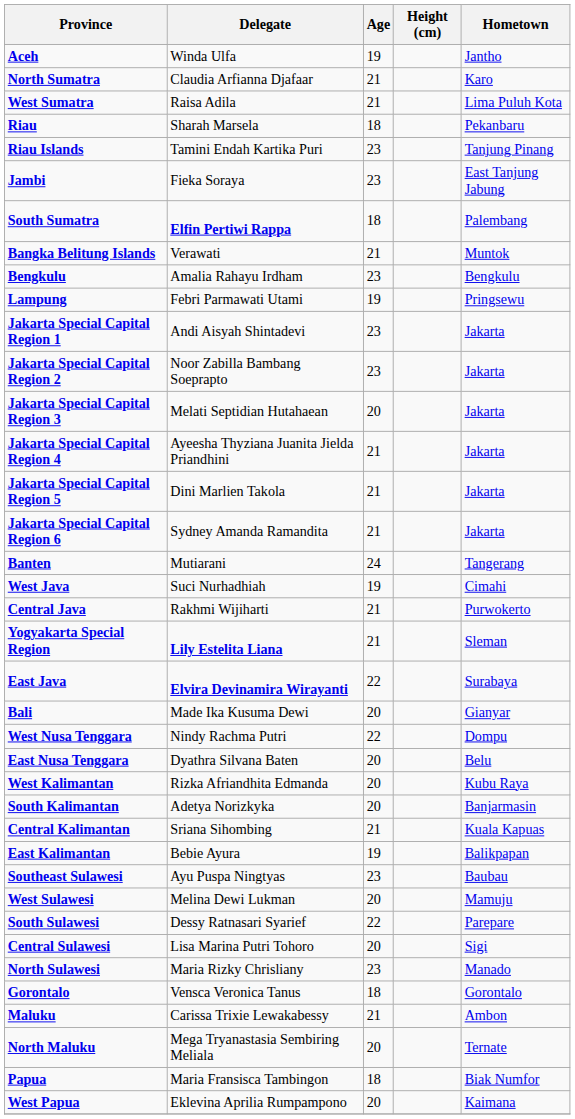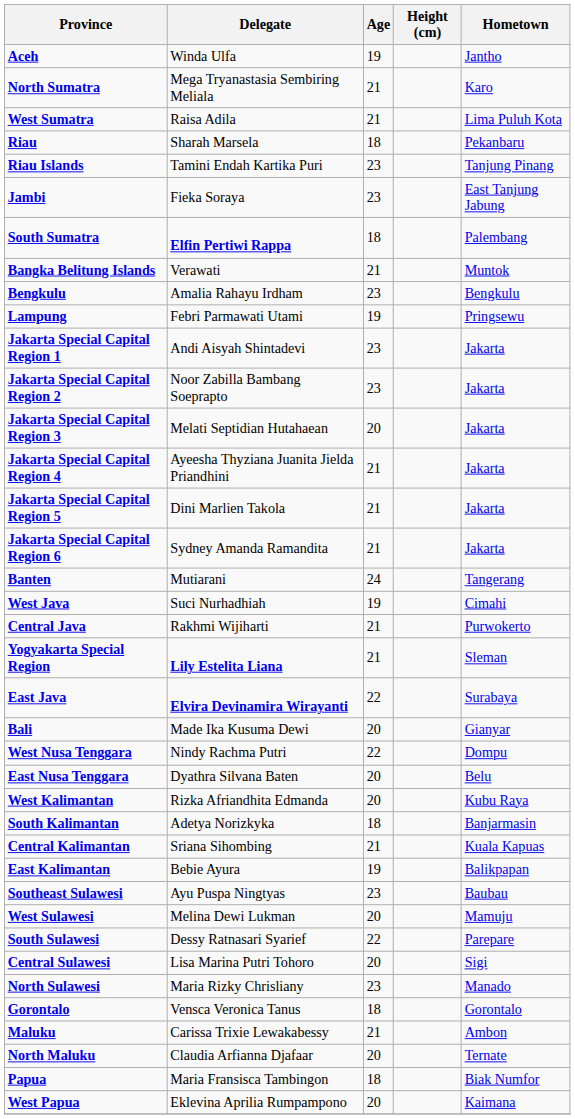 <table class="wikitable sortable" style="font-size:95%;">
 <tr>
 <th>Province</th>
 <th>Delegate</th>
 <th>Age</th>
 <th>Height (cm)</th>
 <th>Hometown</th>
 </tr>
 <tr>
 <td> <strong><a href='#'>Aceh</a></strong></td>
 <td>Winda Ulfa</td>
 <td>19</td>
 <td></td>
 <td><a href='#'>Jantho</a></td>
 </tr>
 <tr>
 <td> <strong><a href='#'>North Sumatra</a></strong></td>
-<td>Claudia Arfianna Djafaar</td>
+<td>Mega Tryanastasia Sembiring Meliala</td>
 <td>21</td>
 <td></td>
 <td><a href='#'>Karo</a></td>
 </tr>
 <tr>
 <td> <strong><a href='#'>West Sumatra</a></strong></td>
 <td>Raisa Adila</td>
 <td>21</td>
 <td></td>
 <td><a href='#'>Lima Puluh Kota</a></td>
 </tr>
 <tr>
 <td> <strong><a href='#'>Riau</a></strong></td>
 <td>Sharah Marsela</td>
 <td>18</td>
 <td></td>
 <td><a href='#'>Pekanbaru</a></td>
 </tr>
 <tr>
 <td> <strong><a href='#'>Riau Islands</a></strong></td>
 <td>Tamini Endah Kartika Puri</td>
 <td>23</td>
 <td></td>
 <td><a href='#'>Tanjung Pinang</a></td>
 </tr>
 <tr>
 <td> <strong><a href='#'>Jambi</a></strong></td>
 <td>Fieka Soraya</td>
 <td>23</td>
 <td></td>
 <td><a href='#'>East Tanjung Jabung</a></td>
 </tr>
 <tr>
 <td> <strong><a href='#'>South Sumatra</a></strong></td>
 <td><br><strong><a href='#'>Elfin Pertiwi Rappa</a></strong></td>
 <td>18</td>
 <td></td>
 <td><a href='#'>Palembang</a></td>
 </tr>
 <tr>
 <td> <strong><a href='#'>Bangka Belitung Islands</a></strong></td>
 <td>Verawati</td>
 <td>21</td>
 <td></td>
 <td><a href='#'>Muntok</a></td>
 </tr>
 <tr>
 <td> <strong><a href='#'>Bengkulu</a></strong></td>
 <td>Amalia Rahayu Irdham</td>
 <td>23</td>
 <td></td>
 <td><a href='#'>Bengkulu</a></td>
 </tr>
 <tr>
 <td> <strong><a href='#'>Lampung</a></strong></td>
 <td>Febri Parmawati Utami</td>
 <td>19</td>
 <td></td>
 <td><a href='#'>Pringsewu</a></td>
 </tr>
 <tr>
 <td> <strong><a href='#'>Jakarta Special Capital Region 1</a></strong></td>
 <td>Andi Aisyah Shintadevi</td>
 <td>23</td>
 <td></td>
 <td><a href='#'>Jakarta</a></td>
 </tr>
 <tr>
 <td> <strong><a href='#'>Jakarta Special Capital Region 2</a></strong></td>
 <td>Noor Zabilla Bambang Soeprapto</td>
 <td>23</td>
 <td></td>
 <td><a href='#'>Jakarta</a></td>
 </tr>
 <tr>
 <td> <strong><a href='#'>Jakarta Special Capital Region 3</a></strong></td>
 <td>Melati Septidian Hutahaean</td>
 <td>20</td>
 <td></td>
 <td><a href='#'>Jakarta</a></td>
 </tr>
 <tr>
 <td> <strong><a href='#'>Jakarta Special Capital Region 4</a></strong></td>
 <td>Ayeesha Thyziana Juanita Jielda Priandhini</td>
 <td>21</td>
 <td></td>
 <td><a href='#'>Jakarta</a></td>
 </tr>
 <tr>
 <td> <strong><a href='#'>Jakarta Special Capital Region 5</a></strong></td>
 <td>Dini Marlien Takola</td>
 <td>21</td>
 <td></td>
 <td><a href='#'>Jakarta</a></td>
 </tr>
 <tr>
 <td> <strong><a href='#'>Jakarta Special Capital Region 6</a></strong></td>
 <td>Sydney Amanda Ramandita</td>
 <td>21</td>
 <td></td>
 <td><a href='#'>Jakarta</a></td>
 </tr>
 <tr>
 <td> <strong><a href='#'>Banten</a></strong></td>
 <td>Mutiarani</td>
 <td>24</td>
 <td></td>
 <td><a href='#'>Tangerang</a></td>
 </tr>
 <tr>
 <td> <strong><a href='#'>West Java</a></strong></td>
 <td>Suci Nurhadhiah</td>
 <td>19</td>
 <td></td>
 <td><a href='#'>Cimahi</a></td>
 </tr>
 <tr>
 <td> <strong><a href='#'>Central Java</a></strong></td>
 <td>Rakhmi Wijiharti</td>
 <td>21</td>
 <td></td>
 <td><a href='#'>Purwokerto</a></td>
 </tr>
 <tr>
 <td> <strong><a href='#'>Yogyakarta Special Region</a></strong></td>
 <td><br><strong><a href='#'>Lily Estelita Liana</a></strong></td>
 <td>21</td>
 <td></td>
 <td><a href='#'>Sleman</a></td>
 </tr>
 <tr>
 <td> <strong><a href='#'>East Java</a></strong></td>
 <td><br><strong><a href='#'>Elvira Devinamira Wirayanti</a></strong></td>
 <td>22</td>
 <td></td>
 <td><a href='#'>Surabaya</a></td>
 </tr>
 <tr>
 <td> <strong><a href='#'>Bali</a></strong></td>
 <td>Made Ika Kusuma Dewi</td>
 <td>20</td>
 <td></td>
 <td><a href='#'>Gianyar</a></td>
 </tr>
 <tr>
 <td>  <strong><a href='#'>West Nusa Tenggara</a></strong></td>
 <td>Nindy Rachma Putri</td>
 <td>22</td>
 <td></td>
 <td><a href='#'>Dompu</a></td>
 </tr>
 <tr>
 <td> <strong><a href='#'>East Nusa Tenggara</a></strong></td>
 <td>Dyathra Silvana Baten</td>
 <td>20</td>
 <td></td>
 <td><a href='#'>Belu</a></td>
 </tr>
 <tr>
 <td>  <strong><a href='#'>West Kalimantan</a></strong></td>
 <td>Rizka Afriandhita Edmanda</td>
 <td>20</td>
 <td></td>
 <td><a href='#'>Kubu Raya</a></td>
 </tr>
 <tr>
 <td> <strong><a href='#'>South Kalimantan</a></strong></td>
 <td>Adetya Norizkyka</td>
-<td>20</td>
+<td>18</td>
 <td></td>
 <td><a href='#'>Banjarmasin</a></td>
 </tr>
 <tr>
 <td>  <strong><a href='#'>Central Kalimantan</a></strong></td>
 <td>Sriana Sihombing</td>
 <td>21</td>
 <td></td>
 <td><a href='#'>Kuala Kapuas</a></td>
 </tr>
 <tr>
 <td>  <strong><a href='#'>East Kalimantan</a></strong></td>
 <td>Bebie Ayura</td>
 <td>19</td>
 <td></td>
 <td><a href='#'>Balikpapan</a></td>
 </tr>
 <tr>
 <td> <strong><a href='#'>Southeast Sulawesi</a></strong></td>
 <td>Ayu Puspa Ningtyas</td>
 <td>23</td>
 <td></td>
 <td><a href='#'>Baubau</a></td>
 </tr>
 <tr>
 <td> <strong><a href='#'>West Sulawesi</a></strong></td>
 <td>Melina Dewi Lukman</td>
 <td>20</td>
 <td></td>
 <td><a href='#'>Mamuju</a></td>
 </tr>
 <tr>
 <td> <strong><a href='#'>South Sulawesi</a></strong></td>
 <td>Dessy Ratnasari Syarief</td>
 <td>22</td>
 <td></td>
 <td><a href='#'>Parepare</a></td>
 </tr>
 <tr>
 <td> <strong><a href='#'>Central Sulawesi</a></strong></td>
 <td>Lisa Marina Putri Tohoro</td>
 <td>20</td>
 <td></td>
 <td><a href='#'>Sigi</a></td>
 </tr>
 <tr>
 <td> <strong><a href='#'>North Sulawesi</a></strong></td>
 <td>Maria Rizky Chrisliany</td>
 <td>23</td>
 <td></td>
 <td><a href='#'>Manado</a></td>
 </tr>
 <tr>
 <td> <strong><a href='#'>Gorontalo</a></strong></td>
 <td>Vensca Veronica Tanus</td>
 <td>18</td>
 <td></td>
 <td><a href='#'>Gorontalo</a></td>
 </tr>
 <tr>
 <td> <strong><a href='#'>Maluku</a></strong></td>
 <td>Carissa Trixie Lewakabessy</td>
 <td>21</td>
 <td></td>
 <td><a href='#'>Ambon</a></td>
 </tr>
 <tr>
 <td> <strong><a href='#'>North Maluku</a></strong></td>
-<td>Mega Tryanastasia Sembiring Meliala</td>
+<td>Claudia Arfianna Djafaar</td>
 <td>20</td>
 <td></td>
 <td><a href='#'>Ternate</a></td>
 </tr>
 <tr>
 <td> <strong><a href='#'>Papua</a></strong></td>
 <td>Maria Fransisca Tambingon</td>
 <td>18</td>
 <td></td>
 <td><a href='#'>Biak Numfor</a></td>
 </tr>
 <tr>
 <td> <strong><a href='#'>West Papua</a></strong></td>
 <td>Eklevina Aprilia Rumpampono</td>
 <td>20</td>
 <td></td>
 <td><a href='#'>Kaimana</a></td>
 </tr>
 <tr>
 </tr>
 </table>
